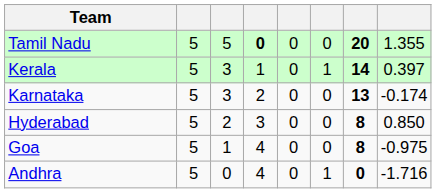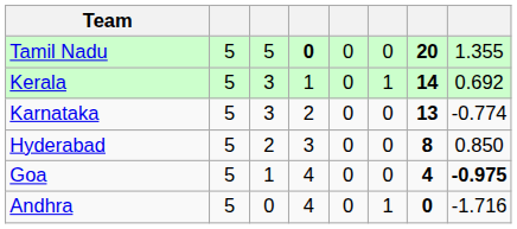 <table class="wikitable" style="text-align:center">
 <tr>
 <th style="width:160px">Team</th>
 <th style="width:25px"></th>
 <th style="width:25px"></th>
 <th style="width:25px"></th>
 <th style="width:25px"></th>
 <th style="width:25px"></th>
 <th style="width:25px"></th>
 <th style="width:25px"></th>
 </tr>
 <tr style="background:#cfc;">
 <td style="text-align:left"><a href='#'>Tamil Nadu</a></td>
 <td>5</td>
 <td>5</td>
 <td><strong>0</strong></td>
 <td>0</td>
 <td>0</td>
 <td><strong>20</strong></td>
 <td>1.355</td>
 </tr>
 <tr style="background:#cfc;">
 <td style="text-align:left"><a href='#'>Kerala</a></td>
 <td>5</td>
 <td>3</td>
 <td>1</td>
 <td>0</td>
 <td>1</td>
 <td><strong>14</strong></td>
-<td>0.397</td>
+<td>0.692</td>
 </tr>
 <tr>
 <td style="text-align:left"><a href='#'>Karnataka</a></td>
 <td>5</td>
 <td>3</td>
 <td>2</td>
 <td>0</td>
 <td>0</td>
 <td><strong>13</strong></td>
-<td>-0.174</td>
+<td>-0.774</td>
 </tr>
 <tr>
 <td style="text-align:left"><a href='#'>Hyderabad</a></td>
 <td>5</td>
 <td>2</td>
 <td>3</td>
 <td>0</td>
 <td>0</td>
 <td><strong>8</strong></td>
 <td>0.850</td>
 </tr>
 <tr>
 <td style="text-align:left"><a href='#'>Goa</a></td>
 <td>5</td>
 <td>1</td>
 <td>4</td>
 <td>0</td>
 <td>0</td>
-<td><strong>8</strong></td>
-<td>-0.975</td>
+<td><strong>4</strong></td>
+<td><strong>-0.975</strong></td>
 </tr>
 <tr>
 <td style="text-align:left"><a href='#'>Andhra</a></td>
 <td>5</td>
 <td>0</td>
 <td>4</td>
 <td>0</td>
 <td>1</td>
 <td><strong>0</strong></td>
 <td>-1.716</td>
 </tr>
 </table>
